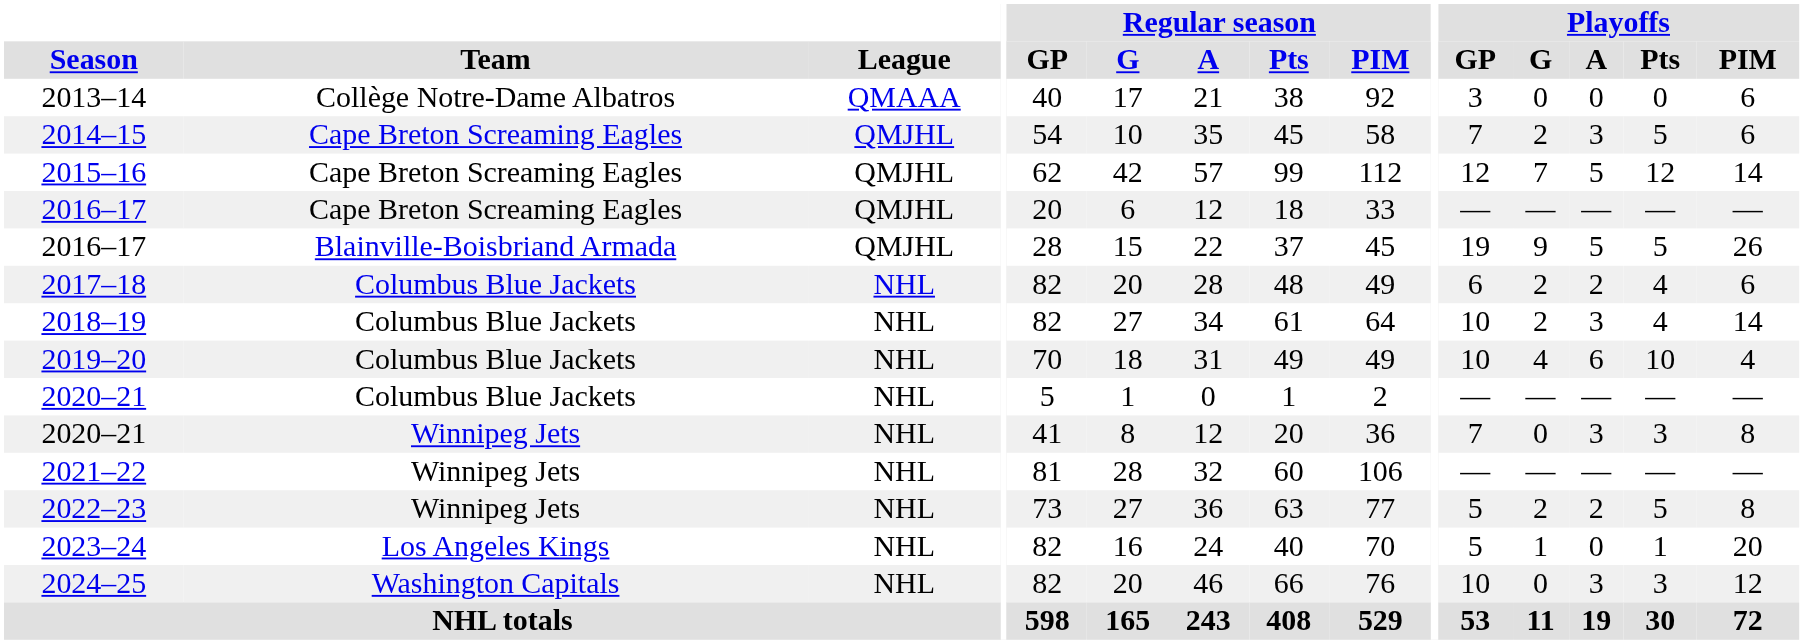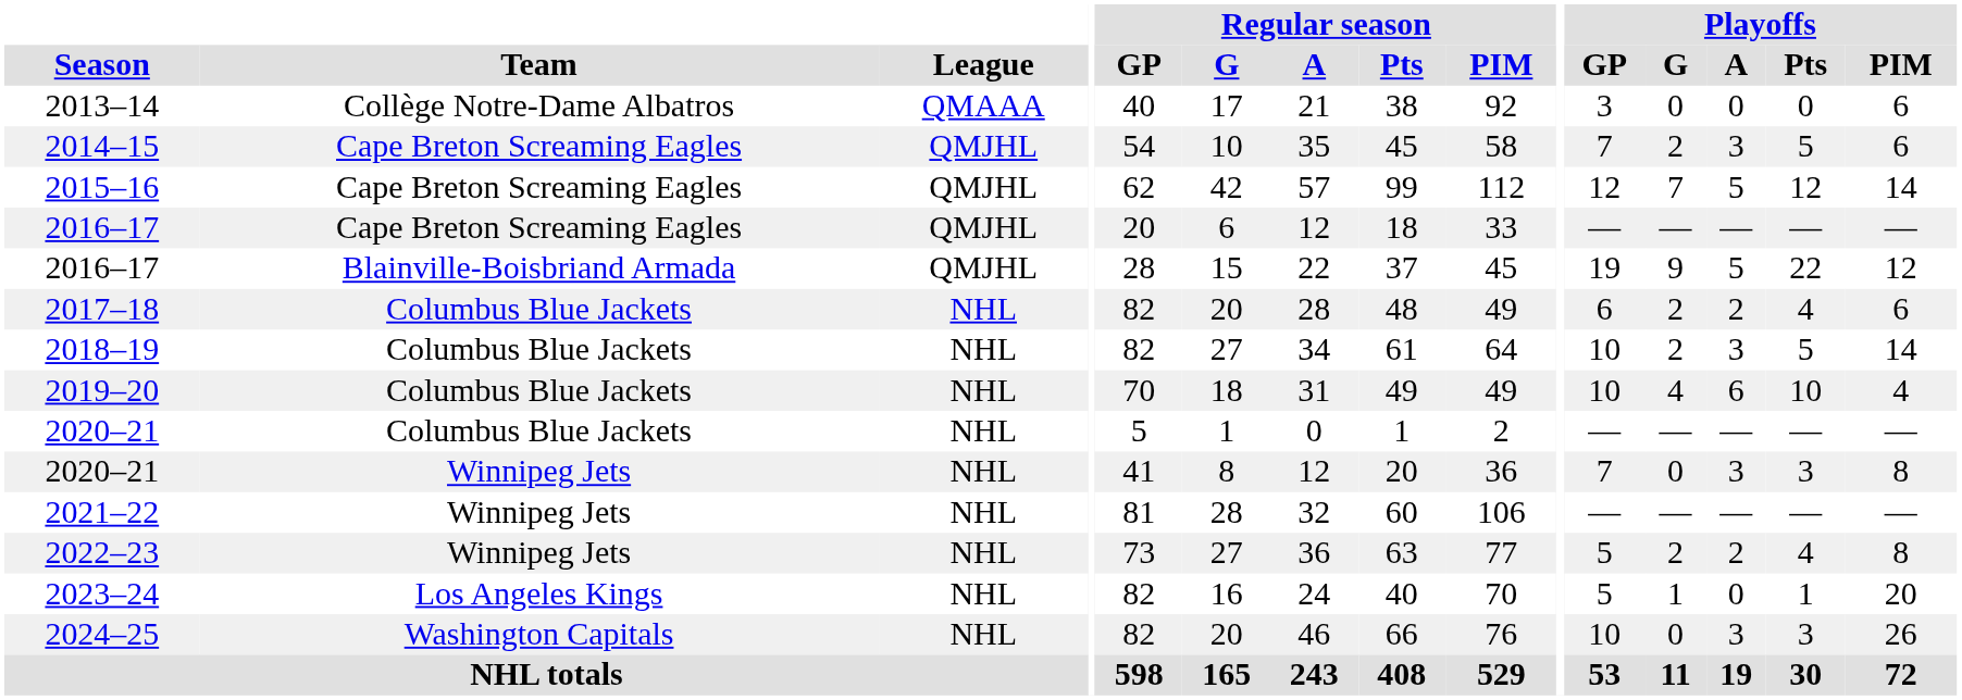 <table border="0" cellpadding="1" cellspacing="0" style="text-align:center; width:60em">
 <tr bgcolor="#e0e0e0">
 <th colspan="3" bgcolor="#ffffff"></th>
 <th rowspan="102" bgcolor="#ffffff"></th>
 <th colspan="5"><a href='#'>Regular season</a></th>
 <th rowspan="102" bgcolor="#ffffff"></th>
 <th colspan="5"><a href='#'>Playoffs</a></th>
 </tr>
 <tr bgcolor="#e0e0e0">
 <th><a href='#'>Season</a></th>
 <th>Team</th>
 <th>League</th>
 <th>GP</th>
 <th><a href='#'>G</a></th>
 <th><a href='#'>A</a></th>
 <th><a href='#'>Pts</a></th>
 <th><a href='#'>PIM</a></th>
 <th>GP</th>
 <th>G</th>
 <th>A</th>
 <th>Pts</th>
 <th>PIM</th>
 </tr>
 <tr>
 </tr>
 <tr>
 <td>2013–14</td>
 <td>Collège Notre-Dame Albatros</td>
 <td><a href='#'>QMAAA</a></td>
 <td>40</td>
 <td>17</td>
 <td>21</td>
 <td>38</td>
 <td>92</td>
 <td>3</td>
 <td>0</td>
 <td>0</td>
 <td>0</td>
 <td>6</td>
 </tr>
 <tr bgcolor="#f0f0f0">
 <td><a href='#'>2014–15</a></td>
 <td><a href='#'>Cape Breton Screaming Eagles</a></td>
 <td><a href='#'>QMJHL</a></td>
 <td>54</td>
 <td>10</td>
 <td>35</td>
 <td>45</td>
 <td>58</td>
 <td>7</td>
 <td>2</td>
 <td>3</td>
 <td>5</td>
 <td>6</td>
 </tr>
 <tr>
 <td><a href='#'>2015–16</a></td>
 <td>Cape Breton Screaming Eagles</td>
 <td>QMJHL</td>
 <td>62</td>
 <td>42</td>
 <td>57</td>
 <td>99</td>
 <td>112</td>
 <td>12</td>
 <td>7</td>
 <td>5</td>
 <td>12</td>
 <td>14</td>
 </tr>
 <tr bgcolor="#f0f0f0">
 <td><a href='#'>2016–17</a></td>
 <td>Cape Breton Screaming Eagles</td>
 <td>QMJHL</td>
 <td>20</td>
 <td>6</td>
 <td>12</td>
 <td>18</td>
 <td>33</td>
 <td>—</td>
 <td>—</td>
 <td>—</td>
 <td>—</td>
 <td>—</td>
 </tr>
 <tr>
 <td>2016–17</td>
 <td><a href='#'>Blainville-Boisbriand Armada</a></td>
 <td>QMJHL</td>
 <td>28</td>
 <td>15</td>
 <td>22</td>
 <td>37</td>
 <td>45</td>
 <td>19</td>
 <td>9</td>
 <td>5</td>
-<td>5</td>
-<td>26</td>
+<td>22</td>
+<td>12</td>
 </tr>
 <tr bgcolor="#f0f0f0">
 <td><a href='#'>2017–18</a></td>
 <td><a href='#'>Columbus Blue Jackets</a></td>
 <td><a href='#'>NHL</a></td>
 <td>82</td>
 <td>20</td>
 <td>28</td>
 <td>48</td>
 <td>49</td>
 <td>6</td>
 <td>2</td>
 <td>2</td>
 <td>4</td>
 <td>6</td>
 </tr>
 <tr>
 <td><a href='#'>2018–19</a></td>
 <td>Columbus Blue Jackets</td>
 <td>NHL</td>
 <td>82</td>
 <td>27</td>
 <td>34</td>
 <td>61</td>
 <td>64</td>
 <td>10</td>
 <td>2</td>
 <td>3</td>
-<td>4</td>
+<td>5</td>
 <td>14</td>
 </tr>
 <tr bgcolor="#f0f0f0">
 <td><a href='#'>2019–20</a></td>
 <td>Columbus Blue Jackets</td>
 <td>NHL</td>
 <td>70</td>
 <td>18</td>
 <td>31</td>
 <td>49</td>
 <td>49</td>
 <td>10</td>
 <td>4</td>
 <td>6</td>
 <td>10</td>
 <td>4</td>
 </tr>
 <tr>
 <td><a href='#'>2020–21</a></td>
 <td>Columbus Blue Jackets</td>
 <td>NHL</td>
 <td>5</td>
 <td>1</td>
 <td>0</td>
 <td>1</td>
 <td>2</td>
 <td>—</td>
 <td>—</td>
 <td>—</td>
 <td>—</td>
 <td>—</td>
 </tr>
 <tr bgcolor="#f0f0f0">
 <td>2020–21</td>
 <td><a href='#'>Winnipeg Jets</a></td>
 <td>NHL</td>
 <td>41</td>
 <td>8</td>
 <td>12</td>
 <td>20</td>
 <td>36</td>
 <td>7</td>
 <td>0</td>
 <td>3</td>
 <td>3</td>
 <td>8</td>
 </tr>
 <tr>
 <td><a href='#'>2021–22</a></td>
 <td>Winnipeg Jets</td>
 <td>NHL</td>
 <td>81</td>
 <td>28</td>
 <td>32</td>
 <td>60</td>
 <td>106</td>
 <td>—</td>
 <td>—</td>
 <td>—</td>
 <td>—</td>
 <td>—</td>
 </tr>
 <tr bgcolor="#f0f0f0">
 <td><a href='#'>2022–23</a></td>
 <td>Winnipeg Jets</td>
 <td>NHL</td>
 <td>73</td>
 <td>27</td>
 <td>36</td>
 <td>63</td>
 <td>77</td>
 <td>5</td>
 <td>2</td>
 <td>2</td>
-<td>5</td>
+<td>4</td>
 <td>8</td>
 </tr>
 <tr>
 <td><a href='#'>2023–24</a></td>
 <td><a href='#'>Los Angeles Kings</a></td>
 <td>NHL</td>
 <td>82</td>
 <td>16</td>
 <td>24</td>
 <td>40</td>
 <td>70</td>
 <td>5</td>
 <td>1</td>
 <td>0</td>
 <td>1</td>
 <td>20</td>
 </tr>
 <tr bgcolor="#f0f0f0">
 <td><a href='#'>2024–25</a></td>
 <td><a href='#'>Washington Capitals</a></td>
 <td>NHL</td>
 <td>82</td>
 <td>20</td>
 <td>46</td>
 <td>66</td>
 <td>76</td>
 <td>10</td>
 <td>0</td>
 <td>3</td>
 <td>3</td>
-<td>12</td>
+<td>26</td>
 </tr>
 <tr bgcolor="#e0e0e0">
 <th colspan="3">NHL totals</th>
 <th>598</th>
 <th>165</th>
 <th>243</th>
 <th>408</th>
 <th>529</th>
 <th>53</th>
 <th>11</th>
 <th>19</th>
 <th>30</th>
 <th>72</th>
 </tr>
 </table>
